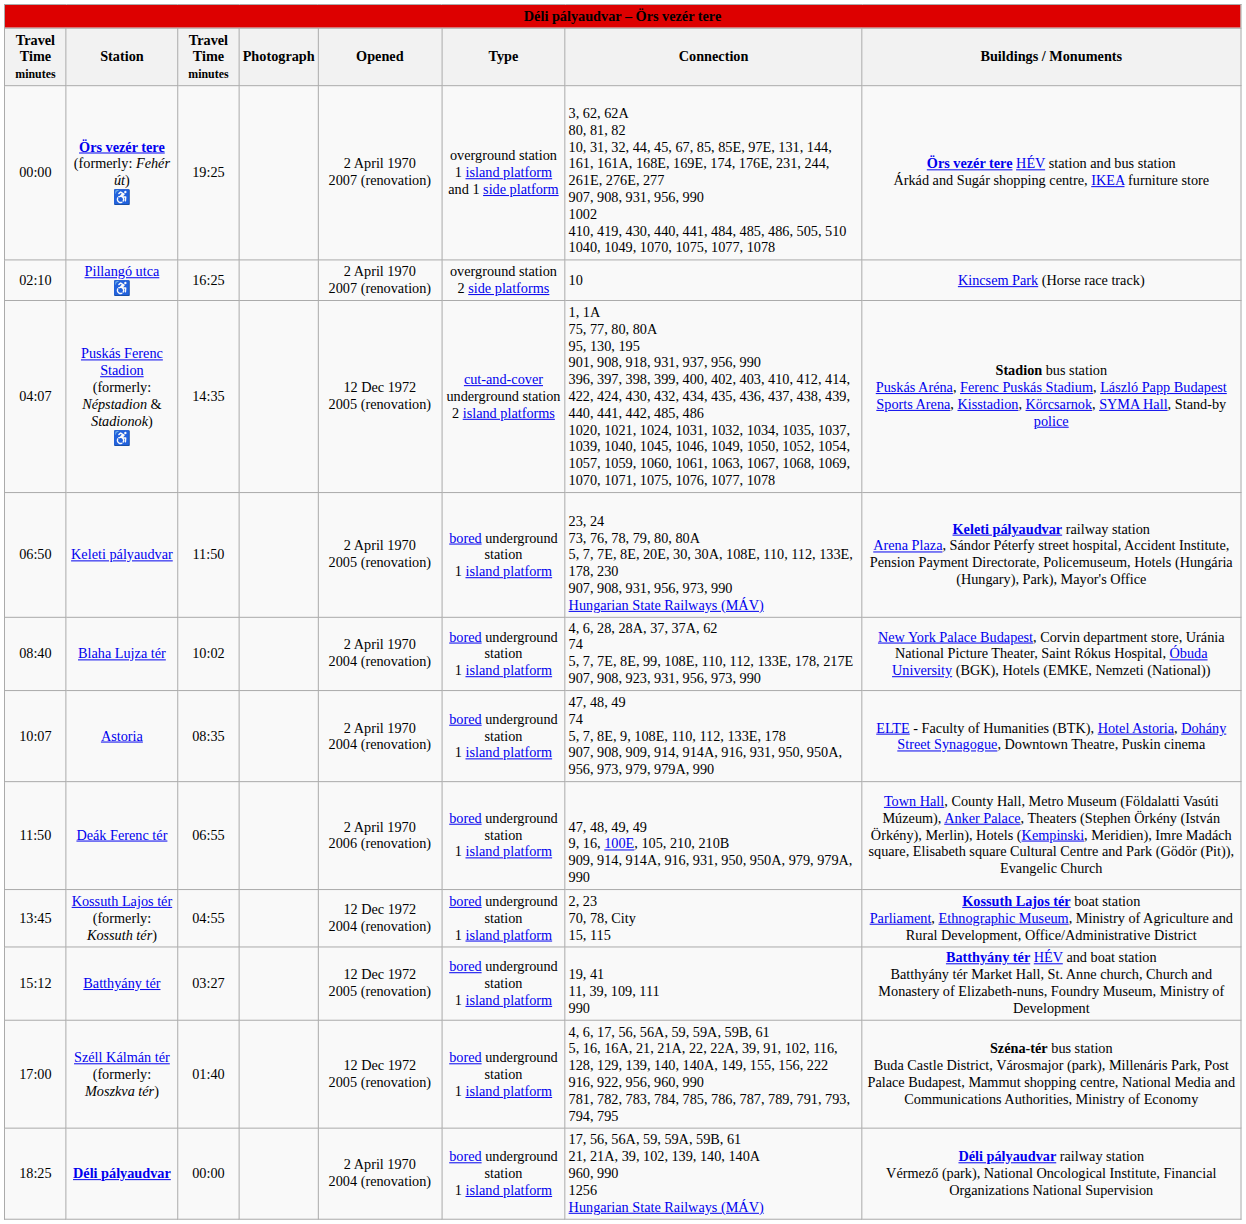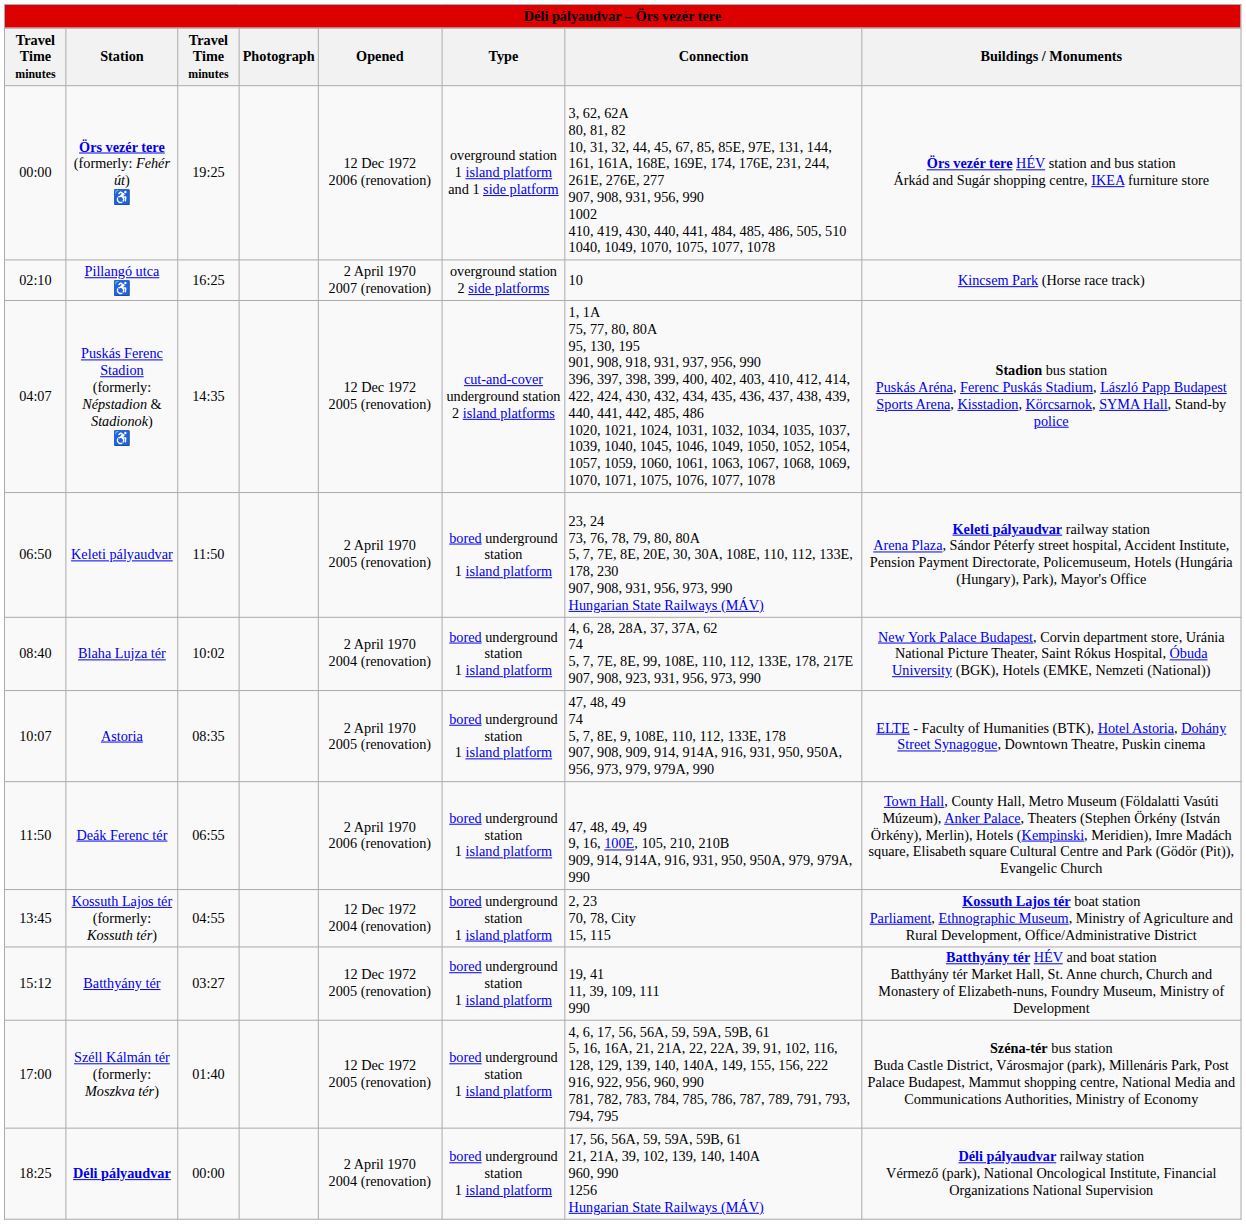 <table class=wikitable style="font-size: 90%; text-align:center">
 <tr>
 <td colspan="8" style="background-color:#DD0000;text-align:center;font-weight:bold"><span>  Déli pályaudvar – Örs vezér tere</span></td>
 </tr>
 <tr>
 <th width="5%">Travel Time<br><small>minutes</small></th>
 <th width="9%">Station</th>
 <th width="5%">Travel Time<br><small>minutes</small></th>
 <th>Photograph</th>
 <th width="10%">Opened</th>
 <th width="10%">Type</th>
 <th width="24%">Connection</th>
 <th>Buildings / Monuments</th>
 </tr>
 <tr>
 <td>00:00</td>
 <td><strong><a href='#'>Örs vezér tere</a></strong> <br>(formerly: <em>Fehér út</em>)<br><span>♿</span></td>
 <td>19:25</td>
 <td></td>
-<td>2 April 1970<br>2007 (renovation)</td>
+<td>12 Dec 1972<br>2006 (renovation)</td>
 <td>overground station<br>1 <a href='#'>island platform</a><br>and 1 <a href='#'>side platform</a></td>
 <td align=left> <br> 3, 62, 62A <br> 80, 81, 82<br> 10, 31, 32, 44, 45, 67, 85, 85E, 97E, 131, 144, 161, 161A, 168E, 169E, 174, 176E, 231, 244, 261E, 276E, 277<br> 907, 908, 931, 956, 990<br> 1002<br> 410, 419, 430, 440, 441, 484, 485, 486, 505, 510<br> 1040, 1049, 1070, 1075, 1077, 1078</td>
 <td> <strong><a href='#'>Örs vezér tere</a></strong> <a href='#'>HÉV</a> station and bus station<br>Árkád and Sugár shopping centre, <a href='#'>IKEA</a> furniture store</td>
 </tr>
 <tr>
 <td>02:10</td>
 <td><a href='#'>Pillangó utca</a> <br><span>♿</span></td>
 <td>16:25</td>
 <td></td>
 <td>2 April 1970<br>2007 (renovation)</td>
 <td>overground station<br>2 <a href='#'>side platforms</a></td>
 <td align=left> 10</td>
 <td><a href='#'>Kincsem Park</a> (Horse race track)</td>
 </tr>
 <tr>
 <td>04:07</td>
 <td><a href='#'>Puskás Ferenc Stadion</a> <br>(formerly: <em>Népstadion</em> & <em>Stadionok</em>)<br><span>♿</span></td>
 <td>14:35</td>
 <td></td>
 <td>12 Dec 1972<br>2005 (renovation)</td>
 <td><a href='#'>cut-and-cover</a><br>underground station<br>2 <a href='#'>island platforms</a></td>
 <td align=left> 1, 1A<br> 75, 77, 80, 80A<br> 95, 130, 195<br> 901, 908, 918, 931, 937, 956, 990<br> 396, 397, 398, 399, 400, 402, 403, 410, 412, 414, 422, 424, 430, 432, 434, 435, 436, 437, 438, 439, 440, 441, 442, 485, 486<br> 1020, 1021, 1024, 1031, 1032, 1034, 1035, 1037, 1039, 1040, 1045, 1046, 1049, 1050, 1052, 1054, 1057, 1059, 1060, 1061, 1063, 1067, 1068, 1069, 1070, 1071, 1075, 1076, 1077, 1078</td>
 <td> <strong>Stadion</strong> bus station<br><a href='#'>Puskás Aréna</a>, <a href='#'>Ferenc Puskás Stadium</a>, <a href='#'>László Papp Budapest Sports Arena</a>, <a href='#'>Kisstadion</a>, <a href='#'>Körcsarnok</a>, <a href='#'>SYMA Hall</a>, Stand-by <a href='#'>police</a></td>
 </tr>
 <tr>
 <td>06:50</td>
 <td><a href='#'>Keleti pályaudvar</a></td>
 <td>11:50</td>
 <td></td>
 <td>2 April 1970<br>2005 (renovation)</td>
 <td><a href='#'>bored</a> underground station<br>1 <a href='#'>island platform</a></td>
 <td align=left><br> 23, 24<br> 73, 76, 78, 79, 80, 80A<br> 5, 7, 7E, 8E, 20E, 30, 30A, 108E, 110, 112, 133E, 178, 230<br> 907, 908, 931, 956, 973, 990<br> <a href='#'>Hungarian State Railways (MÁV)</a></td>
 <td> <strong><a href='#'>Keleti pályaudvar</a></strong> railway station<br><a href='#'>Arena Plaza</a>,  Sándor Péterfy street hospital, Accident Institute, Pension Payment Directorate, Policemuseum, Hotels (Hungária (Hungary), Park), Mayor's Office</td>
 </tr>
 <tr>
 <td>08:40</td>
 <td><a href='#'>Blaha Lujza tér</a></td>
 <td>10:02</td>
 <td></td>
 <td>2 April 1970<br>2004 (renovation)</td>
 <td><a href='#'>bored</a> underground station<br>1 <a href='#'>island platform</a></td>
 <td align=left> 4, 6, 28, 28A, 37, 37A, 62<br> 74<br> 5, 7, 7E, 8E, 99, 108E, 110, 112, 133E, 178, 217E<br> 907, 908, 923, 931, 956, 973, 990</td>
 <td><a href='#'>New York Palace Budapest</a>, Corvin department store, Uránia National Picture Theater, Saint Rókus Hospital, <a href='#'>Óbuda University</a> (BGK), Hotels (EMKE, Nemzeti (National))</td>
 </tr>
 <tr>
 <td>10:07</td>
 <td><a href='#'>Astoria</a></td>
 <td>08:35</td>
 <td></td>
-<td>2 April 1970<br>2004 (renovation)</td>
+<td>2 April 1970<br>2005 (renovation)</td>
 <td><a href='#'>bored</a> underground station<br>1 <a href='#'>island platform</a></td>
 <td align=left> 47, 48, 49<br> 74<br> 5, 7, 8E, 9, 108E, 110, 112, 133E, 178<br> 907, 908, 909, 914, 914A, 916, 931, 950, 950A, 956, 973, 979, 979A, 990</td>
 <td><a href='#'>ELTE</a> - Faculty of Humanities (BTK), <a href='#'>Hotel Astoria</a>, <a href='#'>Dohány Street Synagogue</a>, Downtown Theatre, Puskin cinema</td>
 </tr>
 <tr>
 <td>11:50</td>
 <td><a href='#'>Deák Ferenc tér</a></td>
 <td>06:55</td>
 <td></td>
 <td>2 April 1970<br>2006 (renovation)</td>
 <td><a href='#'>bored</a> underground station<br>1 <a href='#'>island platform</a></td>
 <td align=left> <br><br> 47, 48, 49, 49<br> 9, 16, <a href='#'>100E</a>, 105, 210, 210B<br> 909, 914, 914A, 916, 931, 950, 950A, 979, 979A, 990</td>
 <td><a href='#'>Town Hall</a>, County Hall, Metro Museum (Földalatti Vasúti Múzeum), <a href='#'>Anker Palace</a>, Theaters (Stephen Örkény (István Örkény), Merlin), Hotels (<a href='#'>Kempinski</a>, Meridien), Imre Madách square, Elisabeth square Cultural Centre and Park (Gödör (Pit)), Evangelic Church</td>
 </tr>
 <tr>
 <td>13:45</td>
 <td><a href='#'>Kossuth Lajos tér</a><br>(formerly: <em>Kossuth tér</em>)</td>
 <td>04:55</td>
 <td></td>
 <td>12 Dec 1972<br>2004 (renovation)</td>
 <td><a href='#'>bored</a> underground station<br>1 <a href='#'>island platform</a></td>
 <td align=left> 2, 23<br> 70, 78, City<br> 15, 115<br>  </td>
 <td> <strong><a href='#'>Kossuth Lajos tér</a></strong> boat station<br><a href='#'>Parliament</a>, <a href='#'>Ethnographic Museum</a>, Ministry of Agriculture and Rural Development, Office/Administrative District</td>
 </tr>
 <tr>
 <td>15:12</td>
 <td><a href='#'>Batthyány tér</a></td>
 <td>03:27</td>
 <td></td>
 <td>12 Dec 1972<br>2005 (renovation)</td>
 <td><a href='#'>bored</a> underground station<br>1 <a href='#'>island platform</a></td>
 <td align=left><br> 19, 41<br> 11, 39, 109, 111<br> 990<br>   </td>
 <td>  <strong><a href='#'>Batthyány tér</a></strong> <a href='#'>HÉV</a> and boat station<br>Batthyány tér Market Hall, St. Anne church, Church and Monastery of Elizabeth-nuns, Foundry Museum, Ministry of Development</td>
 </tr>
 <tr>
 <td>17:00</td>
 <td><a href='#'>Széll Kálmán tér</a><br>(formerly: <em>Moszkva tér</em>)</td>
 <td>01:40</td>
 <td></td>
 <td>12 Dec 1972<br>2005 (renovation)</td>
 <td><a href='#'>bored</a> underground station<br>1 <a href='#'>island platform</a></td>
 <td align=left> 4, 6, 17, 56, 56A, 59, 59A, 59B, 61<br> 5, 16, 16A, 21, 21A, 22, 22A, 39, 91, 102, 116, 128, 129, 139, 140, 140A, 149, 155, 156, 222<br> 916, 922, 956, 960, 990<br> 781, 782, 783, 784, 785, 786, 787, 789, 791, 793, 794, 795</td>
 <td> <strong>Széna-tér</strong> bus station<br>Buda Castle District, Városmajor (park), Millenáris Park, Post Palace Budapest, Mammut shopping centre, National Media and Communications Authorities, Ministry of Economy</td>
 </tr>
 <tr>
 <td>18:25</td>
 <td><strong><a href='#'>Déli pályaudvar</a></strong></td>
 <td>00:00</td>
 <td></td>
 <td>2 April 1970<br>2004 (renovation)</td>
 <td><a href='#'>bored</a> underground station<br>1 <a href='#'>island platform</a></td>
 <td align=left> 17, 56, 56A, 59, 59A, 59B, 61<br> 21, 21A, 39, 102, 139, 140, 140A<br> 960, 990<br> 1256<br> <a href='#'>Hungarian State Railways (MÁV)</a></td>
 <td> <strong><a href='#'>Déli pályaudvar</a></strong> railway station<br>Vérmező (park), National Oncological Institute, Financial Organizations National Supervision</td>
 </tr>
 </table>
